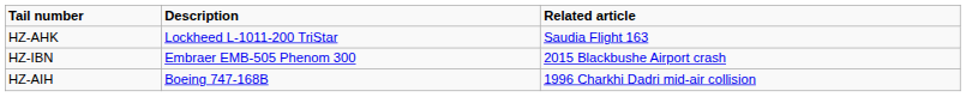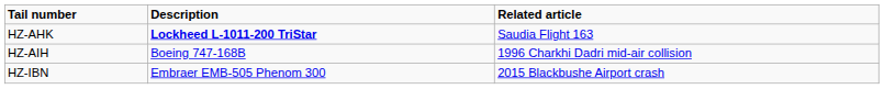 <table class="wikitable" width="90%">
 <tr>
 <td><strong>Tail number</strong></td>
 <td><strong>Description</strong></td>
 <td><strong>Related article</strong></td>
 </tr>
 <tr>
 <td>HZ-AHK</td>
-<td><a href='#'>Lockheed L-1011-200 TriStar</a></td>
+<td><strong><a href='#'>Lockheed L-1011-200 TriStar</a></strong></td>
 <td><a href='#'>Saudia Flight 163</a></td>
+</tr>
+<tr>
+<td>HZ-AIH</td>
+<td><a href='#'>Boeing 747-168B</a></td>
+<td><a href='#'>1996 Charkhi Dadri mid-air collision</a></td>
 </tr>
 <tr>
 <td>HZ-IBN</td>
 <td><a href='#'>Embraer EMB-505 Phenom 300</a></td>
 <td><a href='#'>2015 Blackbushe Airport crash</a></td>
 </tr>
-<tr>
-<td>HZ-AIH</td>
-<td><a href='#'>Boeing 747-168B</a></td>
-<td><a href='#'>1996 Charkhi Dadri mid-air collision</a></td>
-</tr>
 </table>
